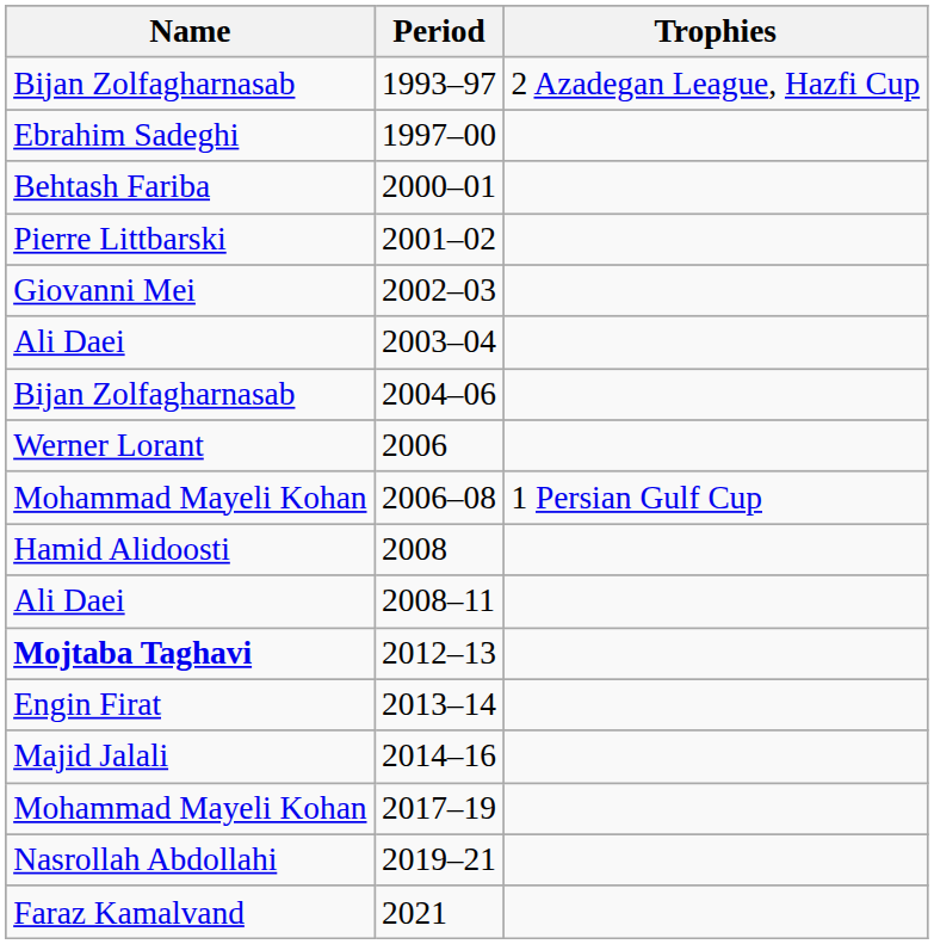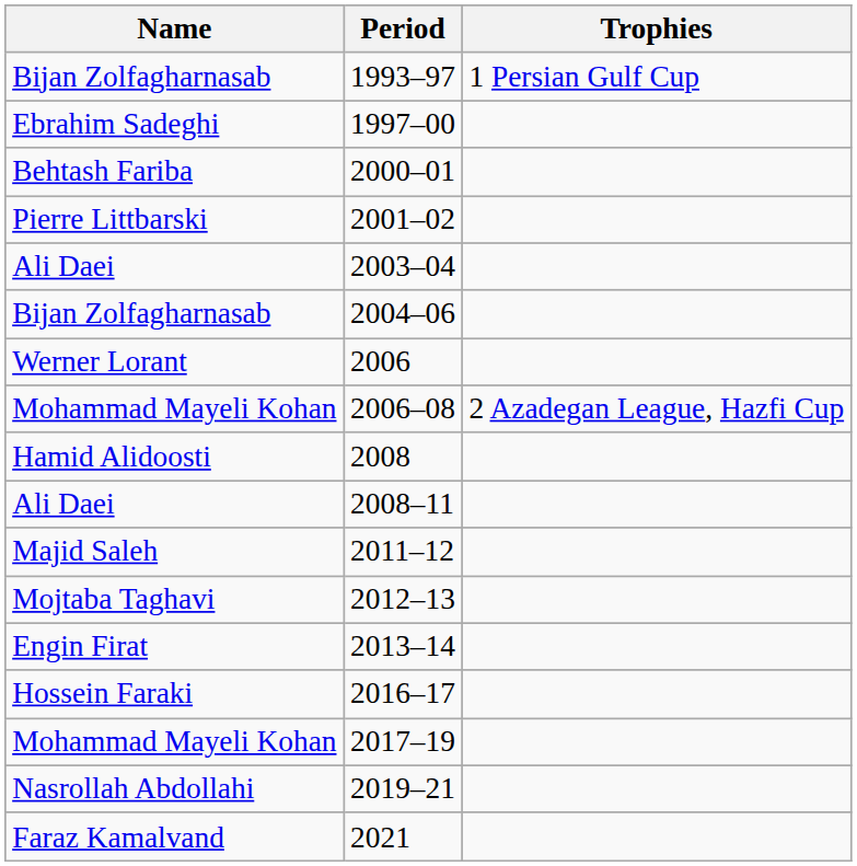 <table class="wikitable">
 <tr>
 <th>Name</th>
 <th>Period</th>
 <th>Trophies</th>
 </tr>
 <tr>
 <td> <a href='#'>Bijan Zolfagharnasab</a></td>
 <td>1993–97</td>
-<td>2 <a href='#'>Azadegan League</a>, <a href='#'>Hazfi Cup</a></td>
+<td>1 <a href='#'>Persian Gulf Cup</a></td>
 </tr>
 <tr>
 <td> <a href='#'>Ebrahim Sadeghi</a></td>
 <td>1997–00</td>
 <td></td>
 </tr>
 <tr>
 <td> <a href='#'>Behtash Fariba</a></td>
 <td>2000–01</td>
 <td></td>
 </tr>
 <tr>
 <td> <a href='#'>Pierre Littbarski</a></td>
 <td>2001–02</td>
-<td></td>
-</tr>
-<tr>
-<td> <a href='#'>Giovanni Mei</a></td>
-<td>2002–03</td>
 <td></td>
 </tr>
 <tr>
 <td> <a href='#'>Ali Daei</a></td>
 <td>2003–04</td>
 <td></td>
 </tr>
 <tr>
 <td> <a href='#'>Bijan Zolfagharnasab</a></td>
 <td>2004–06</td>
 <td></td>
 </tr>
 <tr>
 <td> <a href='#'>Werner Lorant</a></td>
 <td>2006</td>
 <td></td>
 </tr>
 <tr>
 <td> <a href='#'>Mohammad Mayeli Kohan</a></td>
 <td>2006–08</td>
-<td>1 <a href='#'>Persian Gulf Cup</a></td>
+<td>2 <a href='#'>Azadegan League</a>, <a href='#'>Hazfi Cup</a></td>
 </tr>
 <tr>
 <td> <a href='#'>Hamid Alidoosti</a></td>
 <td>2008</td>
 <td></td>
 </tr>
 <tr>
 <td> <a href='#'>Ali Daei</a></td>
 <td>2008–11</td>
 <td></td>
 </tr>
 <tr>
-<td><strong> <a href='#'>Mojtaba Taghavi</a></strong></td>
+<td> <a href='#'>Majid Saleh</a></td>
+<td>2011–12</td>
+<td></td>
+</tr>
+<tr>
+<td> <a href='#'>Mojtaba Taghavi</a></td>
 <td>2012–13</td>
 <td></td>
 </tr>
 <tr>
 <td> <a href='#'>Engin Firat</a></td>
 <td>2013–14</td>
 <td></td>
 </tr>
 <tr>
-<td> <a href='#'>Majid Jalali</a></td>
-<td>2014–16</td>
+<td> <a href='#'>Hossein Faraki</a></td>
+<td>2016–17</td>
 <td></td>
 </tr>
 <tr>
 <td> <a href='#'>Mohammad Mayeli Kohan</a></td>
 <td>2017–19</td>
 <td></td>
 </tr>
 <tr>
 <td> <a href='#'>Nasrollah Abdollahi</a></td>
 <td>2019–21</td>
 </tr>
 <tr>
 <td> <a href='#'>Faraz Kamalvand</a></td>
 <td>2021</td>
 <td></td>
 </tr>
 </table>
